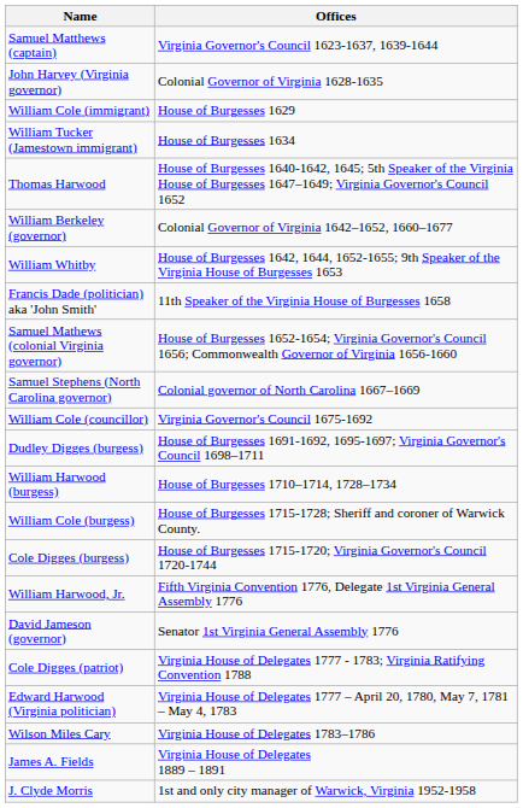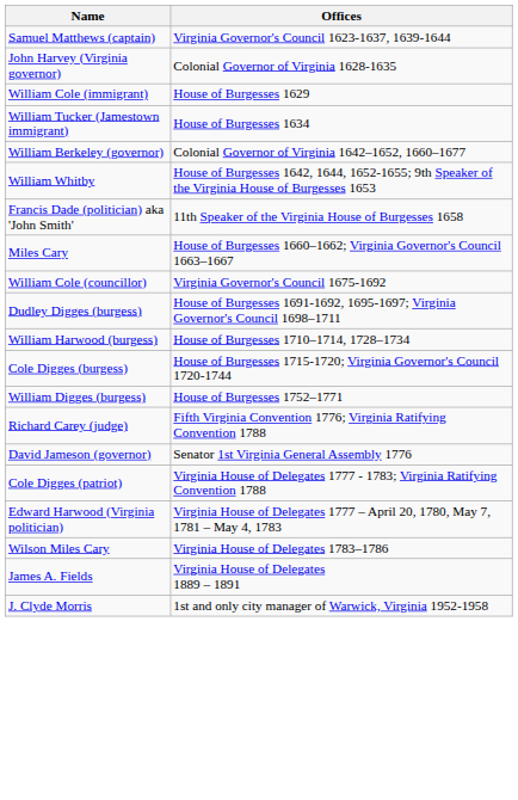 <table class="wikitable">
 <tr>
 <th>Name</th>
 <th>Offices</th>
 </tr>
 <tr>
 <td><a href='#'>Samuel Matthews (captain)</a></td>
 <td><a href='#'>Virginia Governor's Council</a> 1623-1637, 1639-1644</td>
 </tr>
 <tr>
 <td><a href='#'>John Harvey (Virginia governor)</a></td>
 <td>Colonial <a href='#'>Governor of Virginia</a> 1628-1635</td>
 </tr>
 <tr>
 <td><a href='#'>William Cole (immigrant)</a></td>
 <td><a href='#'>House of Burgesses</a> 1629</td>
 </tr>
 <tr>
 <td><a href='#'>William Tucker (Jamestown immigrant)</a></td>
 <td><a href='#'>House of Burgesses</a> 1634</td>
 </tr>
 <tr>
-<td><a href='#'>Thomas Harwood</a></td>
-<td><a href='#'>House of Burgesses</a> 1640-1642, 1645; 5th <a href='#'>Speaker of the Virginia House of Burgesses</a> 1647–1649; <a href='#'>Virginia Governor's Council</a> 1652</td>
-</tr>
-<tr>
 <td><a href='#'>William Berkeley (governor)</a></td>
 <td>Colonial <a href='#'>Governor of Virginia</a> 1642–1652, 1660–1677</td>
 </tr>
 <tr>
 <td><a href='#'>William Whitby</a></td>
 <td><a href='#'>House of Burgesses</a> 1642, 1644, 1652-1655; 9th <a href='#'>Speaker of the Virginia House of Burgesses</a> 1653</td>
 </tr>
 <tr>
 <td><a href='#'>Francis Dade (politician)</a> aka 'John Smith'</td>
 <td>11th <a href='#'>Speaker of the Virginia House of Burgesses</a> 1658</td>
 </tr>
 <tr>
-<td><a href='#'>Samuel Mathews (colonial Virginia governor)</a></td>
-<td><a href='#'>House of Burgesses</a> 1652-1654;  <a href='#'>Virginia Governor's Council</a> 1656;  Commonwealth <a href='#'>Governor of Virginia</a> 1656-1660</td>
-</tr>
-<tr>
-<td><a href='#'>Samuel Stephens (North Carolina governor)</a></td>
-<td><a href='#'>Colonial governor of North Carolina</a> 1667–1669</td>
+<td><a href='#'>Miles Cary</a></td>
+<td><a href='#'>House of Burgesses</a> 1660–1662; <a href='#'>Virginia Governor's Council</a> 1663–1667</td>
 </tr>
 <tr>
 <td><a href='#'>William Cole (councillor)</a></td>
 <td><a href='#'>Virginia Governor's Council</a>  1675-1692</td>
 </tr>
 <tr>
 <td><a href='#'>Dudley Digges (burgess)</a></td>
 <td><a href='#'>House of Burgesses</a> 1691-1692, 1695-1697;  <a href='#'>Virginia Governor's Council</a> 1698–1711</td>
 </tr>
 <tr>
 <td><a href='#'>William Harwood (burgess)</a></td>
 <td><a href='#'>House of Burgesses</a> 1710–1714, 1728–1734</td>
 </tr>
 <tr>
-<td><a href='#'>William Cole (burgess)</a></td>
-<td><a href='#'>House of Burgesses</a> 1715-1728; Sheriff and coroner of Warwick County.</td>
-</tr>
-<tr>
 <td><a href='#'>Cole Digges (burgess)</a></td>
 <td><a href='#'>House of Burgesses</a> 1715-1720;  <a href='#'>Virginia Governor's Council</a> 1720-1744</td>
 </tr>
 <tr>
-<td><a href='#'>William Harwood, Jr.</a></td>
-<td><a href='#'>Fifth Virginia Convention</a> 1776, Delegate <a href='#'>1st Virginia General Assembly</a> 1776</td>
+<td><a href='#'>William Digges (burgess)</a></td>
+<td><a href='#'>House of Burgesses</a> 1752–1771</td>
+</tr>
+<tr>
+<td><a href='#'>Richard Carey (judge)</a></td>
+<td><a href='#'>Fifth Virginia Convention</a> 1776; <a href='#'>Virginia Ratifying Convention</a> 1788</td>
 </tr>
 <tr>
 <td><a href='#'>David Jameson (governor)</a></td>
 <td>Senator <a href='#'>1st Virginia General Assembly</a> 1776</td>
 </tr>
 <tr>
 <td><a href='#'>Cole Digges (patriot)</a></td>
 <td><a href='#'>Virginia House of Delegates</a> 1777 - 1783; <a href='#'>Virginia Ratifying Convention</a> 1788</td>
 </tr>
 <tr>
 <td><a href='#'>Edward Harwood (Virginia politician)</a></td>
 <td><a href='#'>Virginia House of Delegates</a> 1777 – April 20, 1780, May 7, 1781 – May 4, 1783</td>
 </tr>
 <tr>
 <td><a href='#'>Wilson Miles Cary</a></td>
 <td><a href='#'>Virginia House of Delegates</a> 1783–1786</td>
 </tr>
 <tr>
 <td><a href='#'>James A. Fields</a></td>
 <td><a href='#'>Virginia House of Delegates</a><br>1889 – 1891</td>
 </tr>
 <tr>
 <td><a href='#'>J. Clyde Morris</a></td>
 <td>1st and only city manager of <a href='#'>Warwick, Virginia</a> 1952-1958</td>
 </tr>
 </table>
